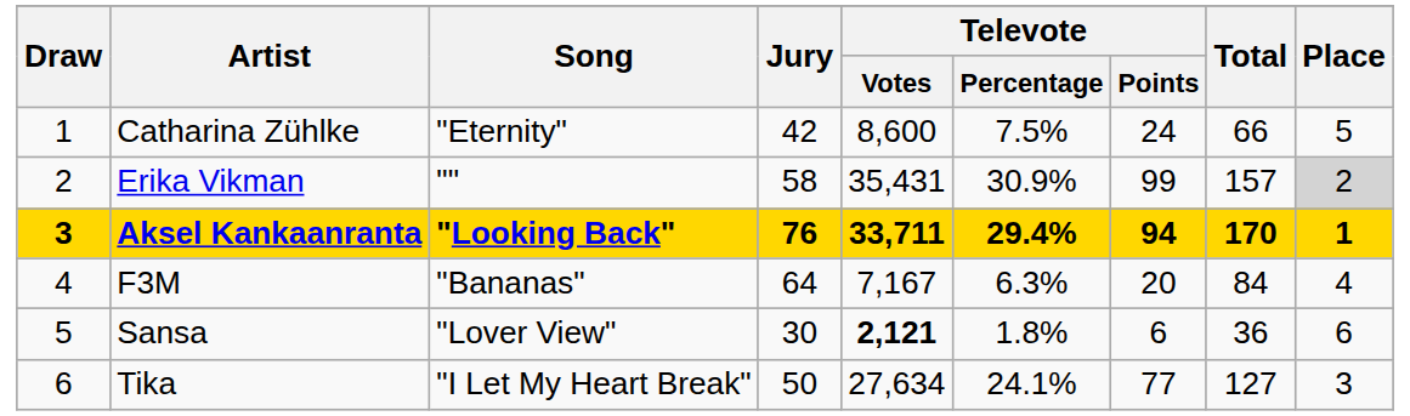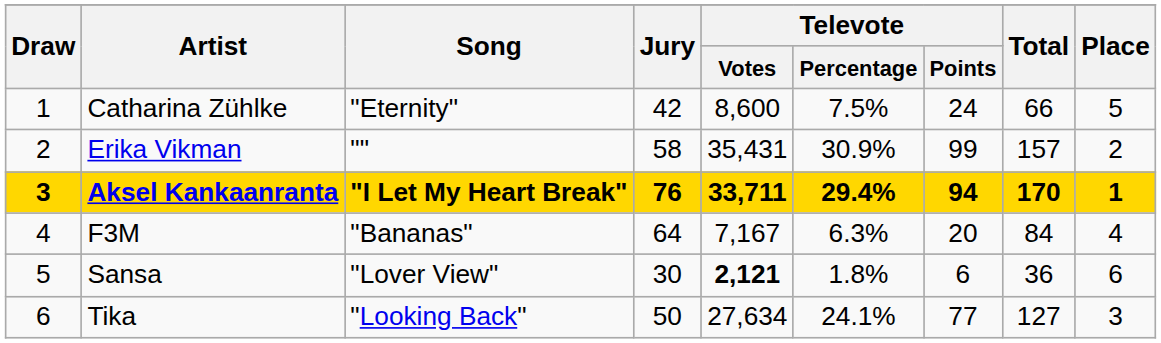 <table class="sortable wikitable nowraplinks" style="margin: 1em auto 1em auto; text-align:center;">
 <tr>
 </tr>
 <tr>
 <th rowspan="2">Draw</th>
 <th rowspan="2">Artist</th>
 <th rowspan="2">Song</th>
 <th rowspan="2">Jury</th>
 <th colspan="3">Televote</th>
 <th rowspan="2">Total</th>
 <th rowspan="2">Place</th>
 </tr>
 <tr>
 <th><small>Votes</small></th>
 <th><small>Percentage</small></th>
 <th><small>Points</small></th>
 </tr>
 <tr>
 <td>1</td>
 <td align="left">Catharina Zühlke</td>
 <td align="left">"Eternity"</td>
 <td>42</td>
 <td>8,600</td>
 <td>7.5%</td>
 <td>24</td>
 <td>66</td>
 <td>5</td>
 </tr>
 <tr>
 <td>2</td>
 <td align="left"><a href='#'>Erika Vikman</a></td>
 <td align="left">""</td>
 <td>58</td>
 <td>35,431</td>
 <td>30.9%</td>
 <td>99</td>
 <td>157</td>
-<td style="background: lightgrey;">2</td>
+<td>2</td>
 </tr>
 <tr style="font-weight:bold; background:gold;">
 <td>3</td>
 <td align="left"><a href='#'>Aksel Kankaanranta</a></td>
-<td align="left">"<a href='#'>Looking Back</a>"</td>
+<td align="left">"I Let My Heart Break"</td>
 <td>76</td>
 <td>33,711</td>
 <td>29.4%</td>
 <td>94</td>
 <td>170</td>
 <td>1</td>
 </tr>
 <tr>
 <td>4</td>
 <td align="left">F3M</td>
 <td align="left">"Bananas"</td>
 <td>64</td>
 <td>7,167</td>
 <td>6.3%</td>
 <td>20</td>
 <td>84</td>
 <td>4</td>
 </tr>
 <tr>
 <td>5</td>
 <td align="left">Sansa</td>
 <td align="left">"Lover View"</td>
 <td>30</td>
 <td><strong>2,121</strong></td>
 <td>1.8%</td>
 <td>6</td>
 <td>36</td>
 <td>6</td>
 </tr>
 <tr>
 <td>6</td>
 <td align="left">Tika</td>
-<td align="left">"I Let My Heart Break"</td>
+<td align="left">"<a href='#'>Looking Back</a>"</td>
 <td>50</td>
 <td>27,634</td>
 <td>24.1%</td>
 <td>77</td>
 <td>127</td>
 <td>3</td>
 </tr>
 </table>
